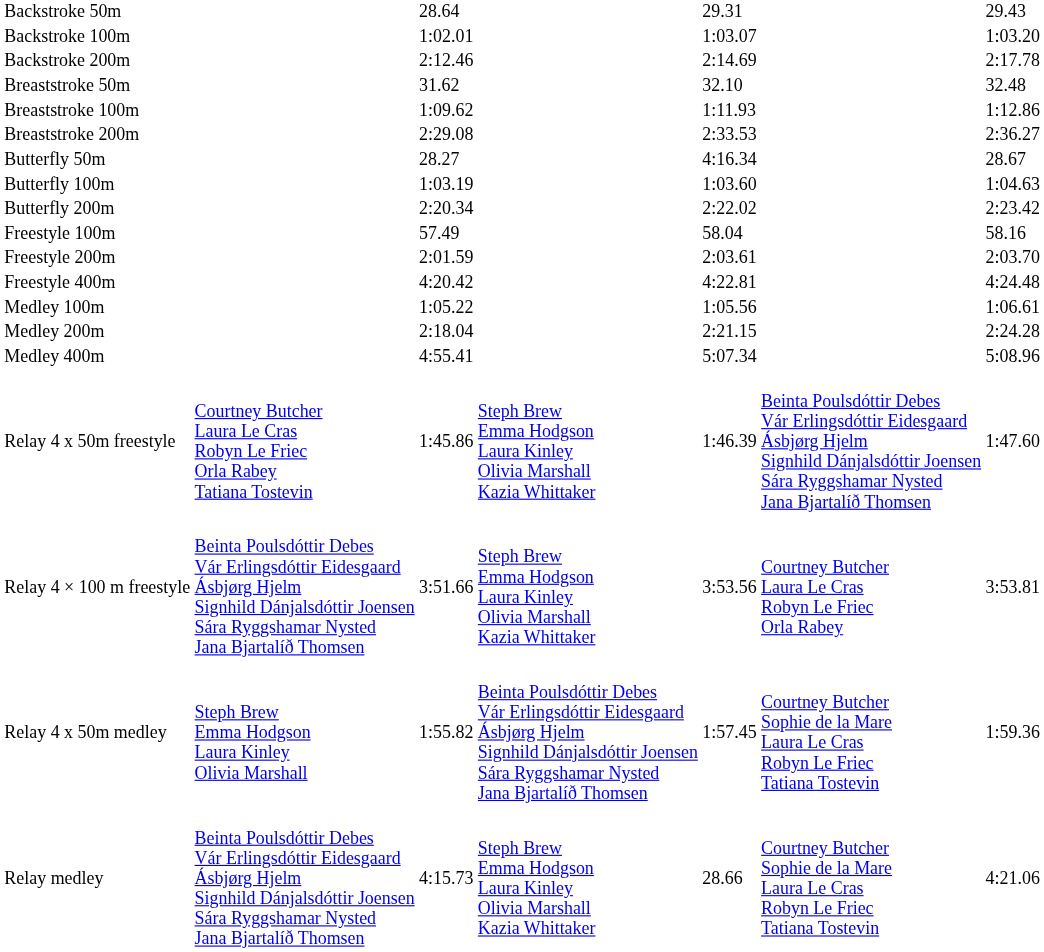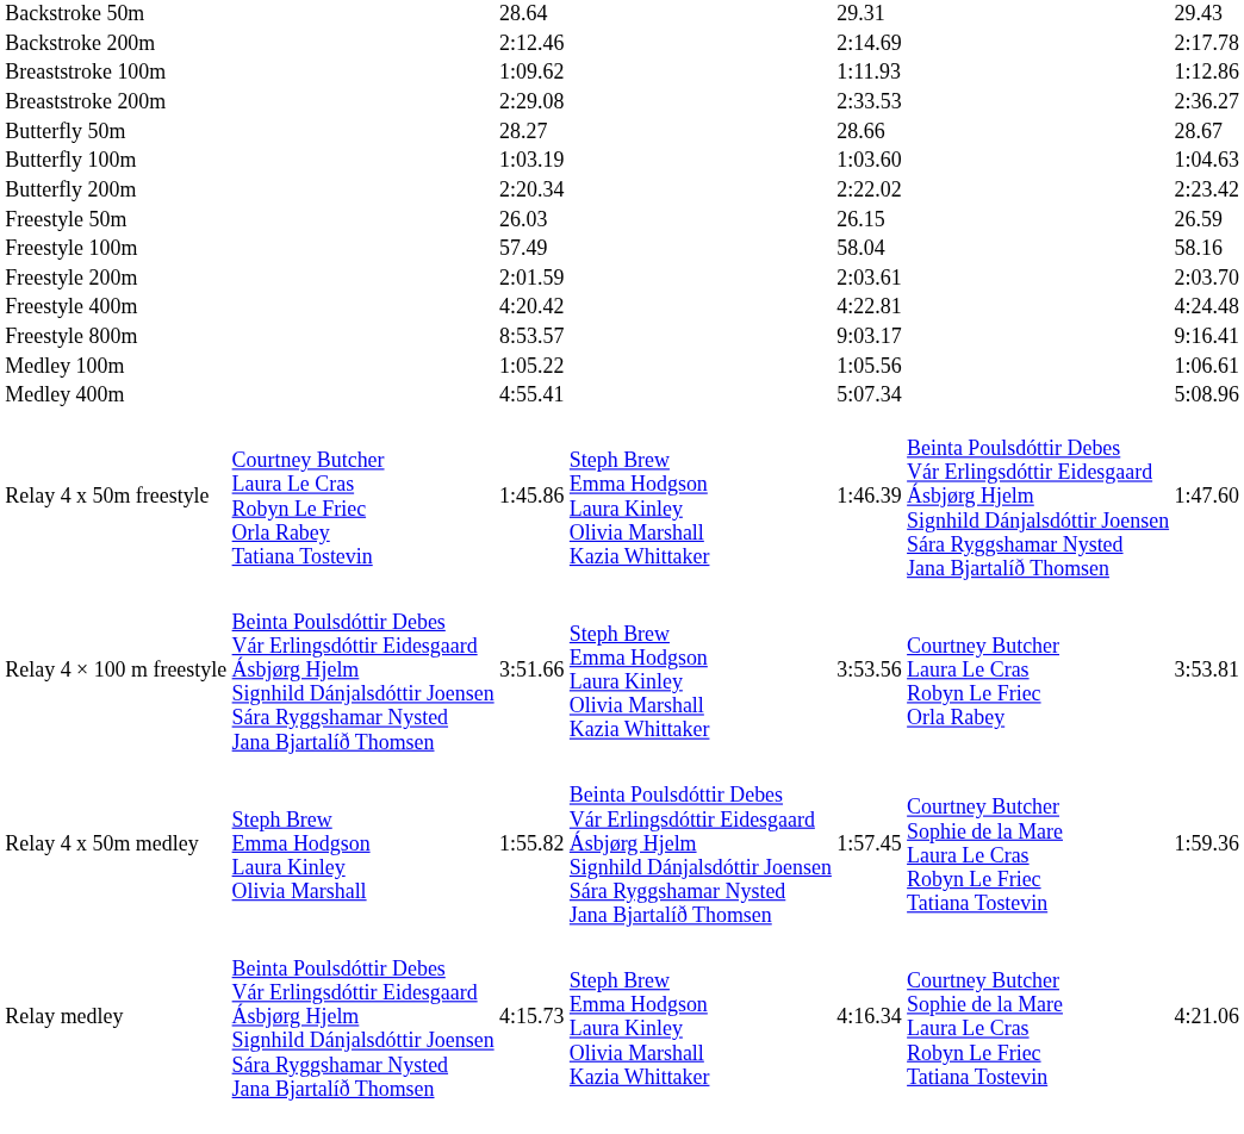 <table>
 <tr>
 <td>Backstroke 50m</td>
 <td></td>
 <td>28.64</td>
 <td></td>
 <td>29.31</td>
 <td></td>
 <td>29.43</td>
 </tr>
 <tr>
-<td>Backstroke 100m</td>
-<td></td>
-<td>1:02.01</td>
-<td></td>
-<td>1:03.07</td>
-<td></td>
-<td>1:03.20</td>
-</tr>
-<tr>
 <td>Backstroke 200m</td>
 <td></td>
 <td>2:12.46</td>
 <td></td>
 <td>2:14.69</td>
 <td></td>
 <td>2:17.78</td>
-</tr>
-<tr>
-<td>Breaststroke 50m</td>
-<td></td>
-<td>31.62</td>
-<td></td>
-<td>32.10</td>
-<td></td>
-<td>32.48</td>
 </tr>
 <tr>
 <td>Breaststroke 100m</td>
 <td></td>
 <td>1:09.62</td>
 <td></td>
 <td>1:11.93</td>
 <td></td>
 <td>1:12.86</td>
 </tr>
 <tr>
 <td>Breaststroke 200m</td>
 <td></td>
 <td>2:29.08</td>
 <td></td>
 <td>2:33.53</td>
 <td></td>
 <td>2:36.27</td>
 </tr>
 <tr>
 <td>Butterfly 50m</td>
 <td></td>
 <td>28.27</td>
 <td></td>
-<td>4:16.34</td>
+<td>28.66</td>
 <td></td>
 <td>28.67</td>
 </tr>
 <tr>
 <td>Butterfly 100m</td>
 <td></td>
 <td>1:03.19</td>
 <td></td>
 <td>1:03.60</td>
 <td></td>
 <td>1:04.63</td>
 </tr>
 <tr>
 <td>Butterfly 200m</td>
 <td></td>
 <td>2:20.34</td>
 <td></td>
 <td>2:22.02</td>
 <td></td>
 <td>2:23.42</td>
+</tr>
+<tr>
+<td>Freestyle 50m</td>
+<td></td>
+<td>26.03</td>
+<td></td>
+<td>26.15</td>
+<td></td>
+<td>26.59</td>
 </tr>
 <tr>
 <td>Freestyle 100m</td>
 <td></td>
 <td>57.49</td>
 <td></td>
 <td>58.04</td>
 <td></td>
 <td>58.16</td>
 </tr>
 <tr>
 <td>Freestyle 200m</td>
 <td></td>
 <td>2:01.59</td>
 <td></td>
 <td>2:03.61</td>
 <td></td>
 <td>2:03.70</td>
 </tr>
 <tr>
 <td>Freestyle 400m</td>
 <td></td>
 <td>4:20.42</td>
 <td></td>
 <td>4:22.81</td>
 <td></td>
 <td>4:24.48</td>
 </tr>
 <tr>
+<td>Freestyle 800m</td>
+<td></td>
+<td>8:53.57</td>
+<td></td>
+<td>9:03.17</td>
+<td></td>
+<td>9:16.41</td>
+</tr>
+<tr>
 <td>Medley 100m</td>
 <td></td>
 <td>1:05.22</td>
 <td></td>
 <td>1:05.56</td>
 <td></td>
 <td>1:06.61</td>
-</tr>
-<tr>
-<td>Medley 200m</td>
-<td></td>
-<td>2:18.04</td>
-<td></td>
-<td>2:21.15</td>
-<td></td>
-<td>2:24.28</td>
 </tr>
 <tr>
 <td>Medley 400m</td>
 <td></td>
 <td>4:55.41</td>
 <td></td>
 <td>5:07.34</td>
 <td></td>
 <td>5:08.96</td>
 </tr>
 <tr>
 <td>Relay 4 x 50m freestyle</td>
 <td><br><a href='#'>Courtney Butcher</a><br><a href='#'>Laura Le Cras</a><br><a href='#'>Robyn Le Friec</a><br><a href='#'>Orla Rabey</a><br><a href='#'>Tatiana Tostevin</a></td>
 <td>1:45.86</td>
 <td><br><a href='#'>Steph Brew</a><br><a href='#'>Emma Hodgson</a><br><a href='#'>Laura Kinley</a><br><a href='#'>Olivia Marshall</a><br><a href='#'>Kazia Whittaker</a></td>
 <td>1:46.39</td>
 <td><br><a href='#'>Beinta Poulsdóttir Debes</a><br><a href='#'>Vár Erlingsdóttir Eidesgaard</a><br><a href='#'>Ásbjørg Hjelm</a><br><a href='#'>Signhild Dánjalsdóttir Joensen</a><br><a href='#'>Sára Ryggshamar Nysted</a><br><a href='#'>Jana Bjartalíð Thomsen</a></td>
 <td>1:47.60</td>
 </tr>
 <tr>
 <td>Relay 4 × 100 m freestyle</td>
 <td><br><a href='#'>Beinta Poulsdóttir Debes</a><br><a href='#'>Vár Erlingsdóttir Eidesgaard</a><br><a href='#'>Ásbjørg Hjelm</a><br><a href='#'>Signhild Dánjalsdóttir Joensen</a><br><a href='#'>Sára Ryggshamar Nysted</a><br><a href='#'>Jana Bjartalíð Thomsen</a></td>
 <td>3:51.66</td>
 <td><br><a href='#'>Steph Brew</a><br><a href='#'>Emma Hodgson</a><br><a href='#'>Laura Kinley</a><br><a href='#'>Olivia Marshall</a><br><a href='#'>Kazia Whittaker</a></td>
 <td>3:53.56</td>
 <td><br><a href='#'>Courtney Butcher</a><br><a href='#'>Laura Le Cras</a><br><a href='#'>Robyn Le Friec</a><br><a href='#'>Orla Rabey</a></td>
 <td>3:53.81</td>
 </tr>
 <tr>
 <td>Relay 4 x 50m medley</td>
 <td><br><a href='#'>Steph Brew</a><br><a href='#'>Emma Hodgson</a><br><a href='#'>Laura Kinley</a><br><a href='#'>Olivia Marshall</a></td>
 <td>1:55.82</td>
 <td><br><a href='#'>Beinta Poulsdóttir Debes</a><br><a href='#'>Vár Erlingsdóttir Eidesgaard</a><br><a href='#'>Ásbjørg Hjelm</a><br><a href='#'>Signhild Dánjalsdóttir Joensen</a><br><a href='#'>Sára Ryggshamar Nysted</a><br><a href='#'>Jana Bjartalíð Thomsen</a></td>
 <td>1:57.45</td>
 <td><br><a href='#'>Courtney Butcher</a><br><a href='#'>Sophie de la Mare</a><br><a href='#'>Laura Le Cras</a><br><a href='#'>Robyn Le Friec</a><br><a href='#'>Tatiana Tostevin</a></td>
 <td>1:59.36</td>
 </tr>
 <tr>
 <td>Relay  medley</td>
 <td><br><a href='#'>Beinta Poulsdóttir Debes</a><br><a href='#'>Vár Erlingsdóttir Eidesgaard</a><br><a href='#'>Ásbjørg Hjelm</a><br><a href='#'>Signhild Dánjalsdóttir Joensen</a><br><a href='#'>Sára Ryggshamar Nysted</a><br><a href='#'>Jana Bjartalíð Thomsen</a></td>
 <td>4:15.73</td>
 <td><br><a href='#'>Steph Brew</a><br><a href='#'>Emma Hodgson</a><br><a href='#'>Laura Kinley</a><br><a href='#'>Olivia Marshall</a><br><a href='#'>Kazia Whittaker</a></td>
-<td>28.66</td>
+<td>4:16.34</td>
 <td><br><a href='#'>Courtney Butcher</a><br><a href='#'>Sophie de la Mare</a><br><a href='#'>Laura Le Cras</a><br><a href='#'>Robyn Le Friec</a><br><a href='#'>Tatiana Tostevin</a></td>
 <td>4:21.06</td>
 </tr>
 </table>
